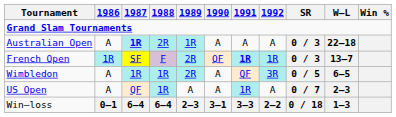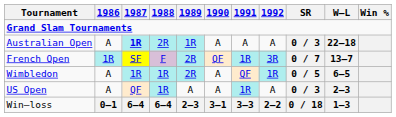 <table class=wikitable style=text-align:center>
 <tr>
 <th>Tournament</th>
 <th><a href='#'>1986</a></th>
 <th><a href='#'>1987</a></th>
 <th><a href='#'>1988</a></th>
 <th><a href='#'>1989</a></th>
 <th><a href='#'>1990</a></th>
 <th><a href='#'>1991</a></th>
 <th><a href='#'>1992</a></th>
 <th>SR</th>
 <th>W–L</th>
 <th>Win %</th>
 </tr>
 <tr>
 <td colspan=25 style=text-align:left><a href='#'><strong>Grand Slam Tournaments</strong></a></td>
 </tr>
 <tr>
 <td align=left><a href='#'>Australian Open</a></td>
 <td>A</td>
 <td bgcolor=afeeee><strong><a href='#'>1R</a></strong></td>
 <td bgcolor=afeeee><a href='#'>2R</a></td>
 <td bgcolor=afeeee><a href='#'>1R</a></td>
 <td>A</td>
 <td>A</td>
 <td>A</td>
 <th>0 / 3</th>
 <th>22–18</th>
 <th></th>
 </tr>
 <tr>
 <td align=left><a href='#'>French Open</a></td>
 <td bgcolor=afeeee><a href='#'>1R</a></td>
 <td bgcolor=yellow><a href='#'>SF</a></td>
 <td bgcolor=thistle><a href='#'>F</a></td>
 <td bgcolor=afeeee><a href='#'>2R</a></td>
 <td bgcolor=ffebcd><a href='#'>QF</a></td>
-<td bgcolor=afeeee><strong><a href='#'>1R</a></strong></td>
 <td bgcolor=afeeee><a href='#'>1R</a></td>
-<th>0 / 3</th>
+<td bgcolor=afeeee><a href='#'>3R</a></td>
+<th>0 / 7</th>
 <th>13–7</th>
 <th></th>
 </tr>
 <tr>
 <td align=left><a href='#'>Wimbledon</a></td>
 <td>A</td>
 <td bgcolor=afeeee><a href='#'>1R</a></td>
 <td bgcolor=afeeee><a href='#'>1R</a></td>
 <td bgcolor=afeeee><a href='#'>2R</a></td>
 <td>A</td>
 <td bgcolor=ffebcd><a href='#'>QF</a></td>
-<td bgcolor=afeeee><a href='#'>3R</a></td>
+<td bgcolor=afeeee><a href='#'>1R</a></td>
 <th>0 / 5</th>
 <th>6–5</th>
 <th></th>
 </tr>
 <tr>
 <td align=left><a href='#'>US Open</a></td>
 <td>A</td>
 <td bgcolor=ffebcd><a href='#'>QF</a></td>
 <td bgcolor=afeeee><a href='#'>1R</a></td>
 <td>A</td>
 <td>A</td>
 <td bgcolor=afeeee><a href='#'>1R</a></td>
 <td>A</td>
-<th>0 / 7</th>
+<th>0 / 3</th>
 <th>2–3</th>
 <th></th>
 </tr>
 <tr>
 <td style=text-align:left>Win–loss</td>
 <th>0–1</th>
 <th>6–4</th>
 <th>6–4</th>
 <th>2–3</th>
 <th>3–1</th>
 <th>3–3</th>
 <th>2–2</th>
 <th>0 / 18</th>
 <th>1–3</th>
 <th></th>
 </tr>
 </table>
